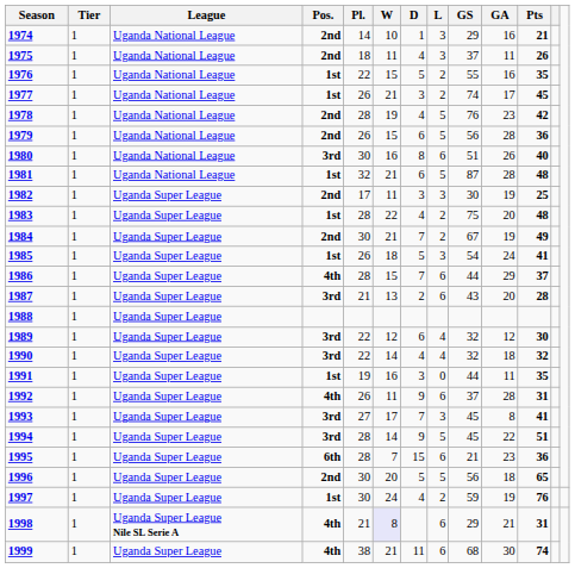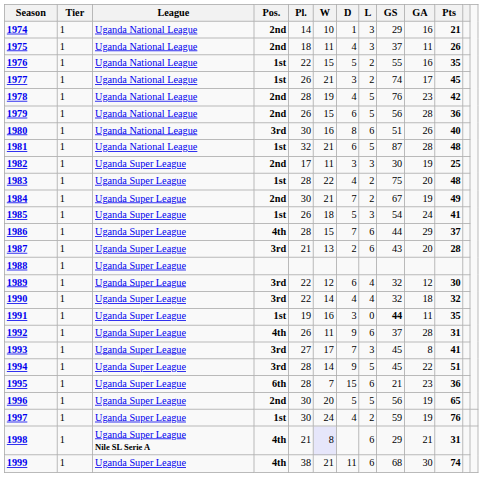 <table class="wikitable" style="width:95%; font-size:80%">
 <tr bgcolor="#efefef">
 <th>Season</th>
 <th>Tier</th>
 <th>League</th>
 <th>Pos.</th>
 <th>Pl.</th>
 <th>W</th>
 <th>D</th>
 <th>L</th>
 <th>GS</th>
 <th>GA</th>
 <th>Pts</th>
 <th></th>
 </tr>
 <tr>
 <td><strong><a href='#'>1974</a></strong></td>
 <td>1</td>
 <td><a href='#'>Uganda National League</a></td>
 <td align=right><strong>2nd</strong></td>
 <td align=right>14</td>
 <td align=right>10</td>
 <td align=right>1</td>
 <td align=right>3</td>
 <td align=right>29</td>
 <td align=right>16</td>
 <td align=right><strong>21</strong></td>
 <td></td>
 </tr>
 <tr>
 <td><strong><a href='#'>1975</a></strong></td>
 <td>1</td>
 <td><a href='#'>Uganda National League</a></td>
 <td align=right><strong>2nd</strong></td>
 <td align=right>18</td>
 <td align=right>11</td>
 <td align=right>4</td>
 <td align=right>3</td>
 <td align=right>37</td>
 <td align=right>11</td>
 <td align=right><strong>26</strong></td>
 <td></td>
 </tr>
 <tr>
 <td><strong><a href='#'>1976</a></strong></td>
 <td>1</td>
 <td><a href='#'>Uganda National League</a></td>
 <td align=right><strong>1st</strong></td>
 <td align=right>22</td>
 <td align=right>15</td>
 <td align=right>5</td>
 <td align=right>2</td>
 <td align=right>55</td>
 <td align=right>16</td>
 <td align=right><strong>35</strong></td>
 <td></td>
 </tr>
 <tr>
 <td><strong><a href='#'>1977</a></strong></td>
 <td>1</td>
 <td><a href='#'>Uganda National League</a></td>
 <td align=right><strong>1st</strong></td>
 <td align=right>26</td>
 <td align=right>21</td>
 <td align=right>3</td>
 <td align=right>2</td>
 <td align=right>74</td>
 <td align=right>17</td>
 <td align=right><strong>45</strong></td>
 <td></td>
 </tr>
 <tr>
 <td><strong><a href='#'>1978</a></strong></td>
 <td>1</td>
 <td><a href='#'>Uganda National League</a></td>
 <td align=right><strong>2nd</strong></td>
 <td align=right>28</td>
 <td align=right>19</td>
 <td align=right>4</td>
 <td align=right>5</td>
 <td align=right>76</td>
 <td align=right>23</td>
 <td align=right><strong>42</strong></td>
 <td></td>
 </tr>
 <tr>
 <td><strong><a href='#'>1979</a></strong></td>
 <td>1</td>
 <td><a href='#'>Uganda National League</a></td>
 <td align=right><strong>2nd</strong></td>
 <td align=right>26</td>
 <td align=right>15</td>
 <td align=right>6</td>
 <td align=right>5</td>
 <td align=right>56</td>
 <td align=right>28</td>
 <td align=right><strong>36</strong></td>
 <td></td>
 </tr>
 <tr>
 <td><strong><a href='#'>1980</a></strong></td>
 <td>1</td>
 <td><a href='#'>Uganda National League</a></td>
 <td align=right><strong>3rd</strong></td>
 <td align=right>30</td>
 <td align=right>16</td>
 <td align=right>8</td>
 <td align=right>6</td>
 <td align=right>51</td>
 <td align=right>26</td>
 <td align=right><strong>40</strong></td>
 <td></td>
 </tr>
 <tr>
 <td><strong><a href='#'>1981</a></strong></td>
 <td>1</td>
 <td><a href='#'>Uganda National League</a></td>
 <td align=right><strong>1st</strong></td>
 <td align=right>32</td>
 <td align=right>21</td>
 <td align=right>6</td>
 <td align=right>5</td>
 <td align=right>87</td>
 <td align=right>28</td>
 <td align=right><strong>48</strong></td>
 <td></td>
 </tr>
 <tr>
 <td><strong><a href='#'>1982</a></strong></td>
 <td>1</td>
 <td><a href='#'>Uganda Super League</a></td>
 <td align=right><strong>2nd</strong></td>
 <td align=right>17</td>
 <td align=right>11</td>
 <td align=right>3</td>
 <td align=right>3</td>
 <td align=right>30</td>
 <td align=right>19</td>
 <td align=right><strong>25</strong></td>
 <td></td>
 </tr>
 <tr>
 <td><strong><a href='#'>1983</a></strong></td>
 <td>1</td>
 <td><a href='#'>Uganda Super League</a></td>
 <td align=right><strong>1st</strong></td>
 <td align=right>28</td>
 <td align=right>22</td>
 <td align=right>4</td>
 <td align=right>2</td>
 <td align=right>75</td>
 <td align=right>20</td>
 <td align=right><strong>48</strong></td>
 <td></td>
 </tr>
 <tr>
 <td><strong><a href='#'>1984</a></strong></td>
 <td>1</td>
 <td><a href='#'>Uganda Super League</a></td>
 <td align=right><strong>2nd</strong></td>
 <td align=right>30</td>
 <td align=right>21</td>
 <td align=right>7</td>
 <td align=right>2</td>
 <td align=right>67</td>
 <td align=right>19</td>
 <td align=right><strong>49</strong></td>
 <td></td>
 </tr>
 <tr>
 <td><strong><a href='#'>1985</a></strong></td>
 <td>1</td>
 <td><a href='#'>Uganda Super League</a></td>
 <td align=right><strong>1st</strong></td>
 <td align=right>26</td>
 <td align=right>18</td>
 <td align=right>5</td>
 <td align=right>3</td>
 <td align=right>54</td>
 <td align=right>24</td>
 <td align=right><strong>41</strong></td>
 <td></td>
 </tr>
 <tr>
 <td><strong><a href='#'>1986</a></strong></td>
 <td>1</td>
 <td><a href='#'>Uganda Super League</a></td>
 <td align=right><strong>4th</strong></td>
 <td align=right>28</td>
 <td align=right>15</td>
 <td align=right>7</td>
 <td align=right>6</td>
 <td align=right>44</td>
 <td align=right>29</td>
 <td align=right><strong>37</strong></td>
 <td></td>
 </tr>
 <tr>
 <td><strong><a href='#'>1987</a></strong></td>
 <td>1</td>
 <td><a href='#'>Uganda Super League</a></td>
 <td align=right><strong>3rd</strong></td>
 <td align=right>21</td>
 <td align=right>13</td>
 <td align=right>2</td>
 <td align=right>6</td>
 <td align=right>43</td>
 <td align=right>20</td>
 <td align=right><strong>28</strong></td>
 <td></td>
 </tr>
 <tr>
 <td><strong><a href='#'>1988</a></strong></td>
 <td>1</td>
 <td><a href='#'>Uganda Super League</a></td>
 <td align=right></td>
 <td align=right></td>
 <td align=right></td>
 <td align=right></td>
 <td align=right></td>
 <td align=right></td>
 <td align=right></td>
 <td align=right></td>
 <td></td>
 </tr>
 <tr>
 <td><strong><a href='#'>1989</a></strong></td>
 <td>1</td>
 <td><a href='#'>Uganda Super League</a></td>
 <td align=right><strong>3rd</strong></td>
 <td align=right>22</td>
 <td align=right>12</td>
 <td align=right>6</td>
 <td align=right>4</td>
 <td align=right>32</td>
 <td align=right>12</td>
 <td align=right><strong>30</strong></td>
 <td></td>
 </tr>
 <tr>
 <td><strong><a href='#'>1990</a></strong></td>
 <td>1</td>
 <td><a href='#'>Uganda Super League</a></td>
 <td align=right><strong>3rd</strong></td>
 <td align=right>22</td>
 <td align=right>14</td>
 <td align=right>4</td>
 <td align=right>4</td>
 <td align=right>32</td>
 <td align=right>18</td>
 <td align=right><strong>32</strong></td>
 <td></td>
 </tr>
 <tr>
 <td><strong><a href='#'>1991</a></strong></td>
 <td>1</td>
 <td><a href='#'>Uganda Super League</a></td>
 <td align=right><strong>1st</strong></td>
 <td align=right>19</td>
 <td align=right>16</td>
 <td align=right>3</td>
 <td align=right>0</td>
-<td align=right>44</td>
+<td align=right><strong>44</strong></td>
 <td align=right>11</td>
 <td align=right><strong>35</strong></td>
 <td></td>
 </tr>
 <tr>
 <td><strong><a href='#'>1992</a></strong></td>
 <td>1</td>
 <td><a href='#'>Uganda Super League</a></td>
 <td align=right><strong>4th</strong></td>
 <td align=right>26</td>
 <td align=right>11</td>
 <td align=right>9</td>
 <td align=right>6</td>
 <td align=right>37</td>
 <td align=right>28</td>
 <td align=right><strong>31</strong></td>
 <td></td>
 </tr>
 <tr>
 <td><strong><a href='#'>1993</a></strong></td>
 <td>1</td>
 <td><a href='#'>Uganda Super League</a></td>
 <td align=right><strong>3rd</strong></td>
 <td align=right>27</td>
 <td align=right>17</td>
 <td align=right>7</td>
 <td align=right>3</td>
 <td align=right>45</td>
 <td align=right>8</td>
 <td align=right><strong>41</strong></td>
 <td></td>
 </tr>
 <tr>
 <td><strong><a href='#'>1994</a></strong></td>
 <td>1</td>
 <td><a href='#'>Uganda Super League</a></td>
 <td align=right><strong>3rd</strong></td>
 <td align=right>28</td>
 <td align=right>14</td>
 <td align=right>9</td>
 <td align=right>5</td>
 <td align=right>45</td>
 <td align=right>22</td>
 <td align=right><strong>51</strong></td>
 <td></td>
 </tr>
 <tr>
 <td><strong><a href='#'>1995</a></strong></td>
 <td>1</td>
 <td><a href='#'>Uganda Super League</a></td>
 <td align=right><strong>6th</strong></td>
 <td align=right>28</td>
 <td align=right>7</td>
 <td align=right>15</td>
 <td align=right>6</td>
 <td align=right>21</td>
 <td align=right>23</td>
 <td align=right><strong>36</strong></td>
 <td></td>
 </tr>
 <tr>
 <td><strong><a href='#'>1996</a></strong></td>
 <td>1</td>
 <td><a href='#'>Uganda Super League</a></td>
 <td align=right><strong>2nd</strong></td>
 <td align=right>30</td>
 <td align=right>20</td>
 <td align=right>5</td>
 <td align=right>5</td>
 <td align=right>56</td>
-<td align=right>18</td>
+<td align=right>19</td>
 <td align=right><strong>65</strong></td>
 <td></td>
 </tr>
 <tr>
 <td><strong><a href='#'>1997</a></strong></td>
 <td>1</td>
 <td><a href='#'>Uganda Super League</a></td>
 <td align=right><strong>1st</strong></td>
 <td align=right>30</td>
 <td align=right>24</td>
 <td align=right>4</td>
 <td align=right>2</td>
 <td align=right>59</td>
 <td align=right>19</td>
 <td align=right><strong>76</strong></td>
 <td></td>
 <td></td>
 </tr>
 <tr>
 <td><strong><a href='#'>1998</a></strong></td>
 <td>1</td>
 <td><a href='#'>Uganda Super League</a><br> <small><strong>Nile SL Serie A</strong></small></td>
 <td align=right><strong>4th</strong></td>
 <td align=right>21</td>
 <td align=right style="background: lavender;">8</td>
 <td align=right></td>
 <td align=right>6</td>
 <td align=right>29</td>
 <td align=right>21</td>
 <td align=right><strong>31</strong></td>
 <td></td>
 </tr>
 <tr>
 <td><strong><a href='#'>1999</a></strong></td>
 <td>1</td>
 <td><a href='#'>Uganda Super League</a></td>
 <td align=right><strong>4th</strong></td>
 <td align=right>38</td>
 <td align=right>21</td>
 <td align=right>11</td>
 <td align=right>6</td>
 <td align=right>68</td>
 <td align=right>30</td>
 <td align=right><strong>74</strong></td>
 <td></td>
 </tr>
 </table>
